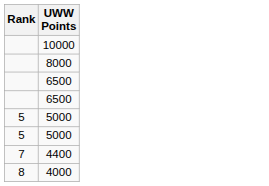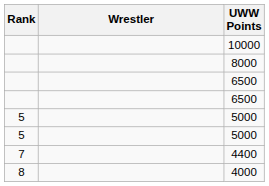 <table class="wikitable" style="text-align: center;">
 <tr>
 <th width=40>Rank</th>
+<th width=250>Wrestler</th>
 <th width=40>UWW Points</th>
 </tr>
 <tr>
 <td></td>
+<td align="left"></td>
 <td>10000</td>
 </tr>
 <tr>
 <td></td>
+<td align="left"></td>
 <td>8000</td>
 </tr>
 <tr>
 <td></td>
+<td align="left"></td>
 <td>6500</td>
 </tr>
 <tr>
 <td></td>
+<td align="left"></td>
 <td>6500</td>
 </tr>
 <tr>
 <td>5</td>
+<td align="left"></td>
 <td>5000</td>
 </tr>
 <tr>
 <td>5</td>
+<td align="left"></td>
 <td>5000</td>
 </tr>
 <tr>
 <td>7</td>
+<td align="left"></td>
 <td>4400</td>
 </tr>
 <tr>
 <td>8</td>
+<td align="left"></td>
 <td>4000</td>
 </tr>
 </table>
